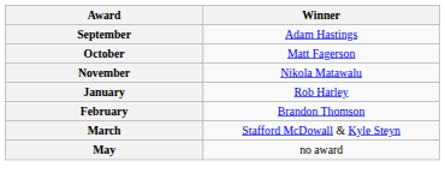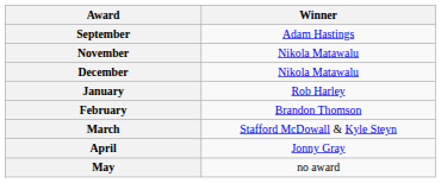 <table class="wikitable" style="font-size:95%; text-align:center;">
 <tr>
 <th style="width:250px;">Award</th>
 <th style="width:300px;">Winner</th>
 </tr>
 <tr>
 <th>September</th>
 <td> <a href='#'>Adam Hastings</a></td>
 </tr>
 <tr>
-<th>October</th>
-<td> <a href='#'>Matt Fagerson</a></td>
+<th>November</th>
+<td> <a href='#'>Nikola Matawalu</a></td>
 </tr>
 <tr>
-<th>November</th>
+<th>December</th>
 <td> <a href='#'>Nikola Matawalu</a></td>
 </tr>
 <tr>
 <th>January</th>
 <td> <a href='#'>Rob Harley</a></td>
 </tr>
 <tr>
 <th>February</th>
 <td> <a href='#'>Brandon Thomson</a></td>
 </tr>
 <tr>
 <th>March</th>
 <td> <a href='#'>Stafford McDowall</a> &  <a href='#'>Kyle Steyn</a></td>
 </tr>
 <tr>
+<th>April</th>
+<td> <a href='#'>Jonny Gray</a></td>
+</tr>
+<tr>
 <th>May</th>
 <td>no award</td>
 </tr>
 </table>
